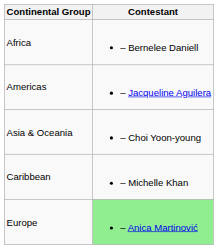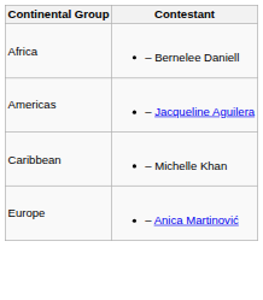 <table class="wikitable sortable" style="font-size:95%;">
 <tr>
 <th>Continental Group</th>
 <th>Contestant</th>
 </tr>
 <tr>
 <td>Africa</td>
 <td><br><ul><li> – Bernelee Daniell</li></ul></td>
 </tr>
 <tr>
 <td>Americas</td>
 <td><br><ul><li> – <a href='#'>Jacqueline Aguilera</a></li></ul></td>
 </tr>
 <tr>
-<td>Asia & Oceania</td>
-<td><br><ul><li> – Choi Yoon-young</li></ul></td>
-</tr>
-<tr>
 <td>Caribbean</td>
 <td><br><ul><li> – Michelle Khan</li></ul></td>
 </tr>
 <tr>
 <td>Europe</td>
-<td style="background: lightgreen;"><br><ul><li> – <a href='#'>Anica Martinović</a></li></ul></td>
+<td><br><ul><li> – <a href='#'>Anica Martinović</a></li></ul></td>
 </tr>
 </table>
